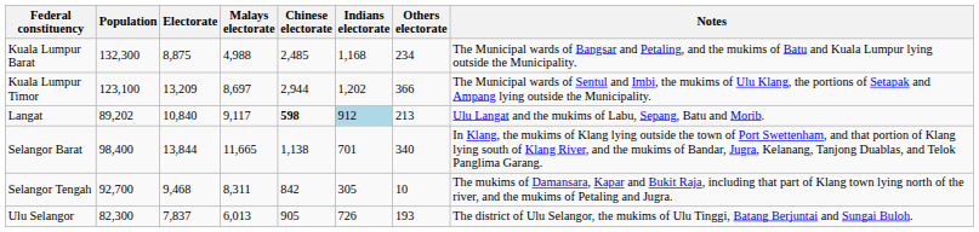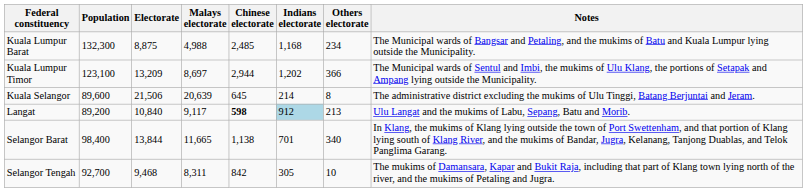 <table class="wikitable sortable">
 <tr>
 <th>Federal constituency</th>
 <th>Population</th>
 <th>Electorate</th>
 <th>Malays<br>electorate</th>
 <th>Chinese<br>electorate</th>
 <th>Indians<br>electorate</th>
 <th>Others<br>electorate</th>
 <th>Notes</th>
 </tr>
 <tr>
 <td>Kuala Lumpur Barat</td>
 <td>132,300</td>
 <td>8,875</td>
 <td>4,988</td>
 <td>2,485</td>
 <td>1,168</td>
 <td>234</td>
 <td>The Municipal wards of <a href='#'>Bangsar</a> and <a href='#'>Petaling</a>, and the mukims of <a href='#'>Batu</a> and Kuala Lumpur lying outside the Municipality.</td>
 </tr>
 <tr>
 <td>Kuala Lumpur Timor</td>
 <td>123,100</td>
 <td>13,209</td>
 <td>8,697</td>
 <td>2,944</td>
 <td>1,202</td>
 <td>366</td>
 <td>The Municipal wards of <a href='#'>Sentul</a> and <a href='#'>Imbi</a>, the mukims of <a href='#'>Ulu Klang</a>, the portions of <a href='#'>Setapak</a> and <a href='#'>Ampang</a> lying outside the Municipality.</td>
 </tr>
 <tr>
+<td>Kuala Selangor</td>
+<td>89,600</td>
+<td>21,506</td>
+<td>20,639</td>
+<td>645</td>
+<td>214</td>
+<td>8</td>
+<td>The administrative district excluding the mukims of Ulu Tinggi, <a href='#'>Batang Berjuntai</a> and <a href='#'>Jeram</a>.</td>
+</tr>
+<tr>
 <td>Langat</td>
-<td>89,202</td>
+<td>89,200</td>
 <td>10,840</td>
 <td>9,117</td>
 <td><strong>598</strong></td>
 <td style="background: lightblue;">912</td>
 <td>213</td>
 <td><a href='#'>Ulu Langat</a> and the mukims of Labu, <a href='#'>Sepang</a>, Batu and <a href='#'>Morib</a>.</td>
 </tr>
 <tr>
 <td>Selangor Barat</td>
 <td>98,400</td>
 <td>13,844</td>
 <td>11,665</td>
 <td>1,138</td>
 <td>701</td>
 <td>340</td>
 <td>In <a href='#'>Klang</a>, the mukims of Klang lying outside the town of <a href='#'>Port Swettenham</a>, and that portion of Klang lying south of <a href='#'>Klang River</a>, and the mukims of Bandar, <a href='#'>Jugra</a>, Kelanang, Tanjong Duablas, and Telok Panglima Garang.</td>
 </tr>
 <tr>
 <td>Selangor Tengah</td>
 <td>92,700</td>
 <td>9,468</td>
 <td>8,311</td>
 <td>842</td>
 <td>305</td>
 <td>10</td>
 <td>The mukims of <a href='#'>Damansara</a>, <a href='#'>Kapar</a> and <a href='#'>Bukit Raja</a>, including that part of Klang town lying north of the river, and the mukims of Petaling and Jugra.</td>
 </tr>
-<tr>
-<td>Ulu Selangor</td>
-<td>82,300</td>
-<td>7,837</td>
-<td>6,013</td>
-<td>905</td>
-<td>726</td>
-<td>193</td>
-<td>The district of Ulu Selangor, the mukims of Ulu Tinggi, <a href='#'>Batang Berjuntai</a> and <a href='#'>Sungai Buloh</a>.</td>
-</tr>
 </table>
